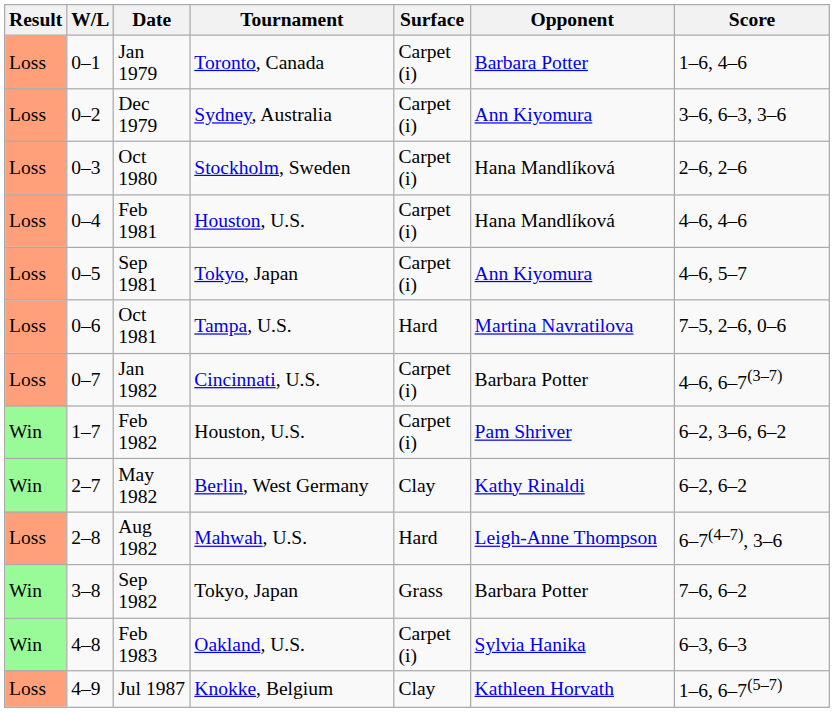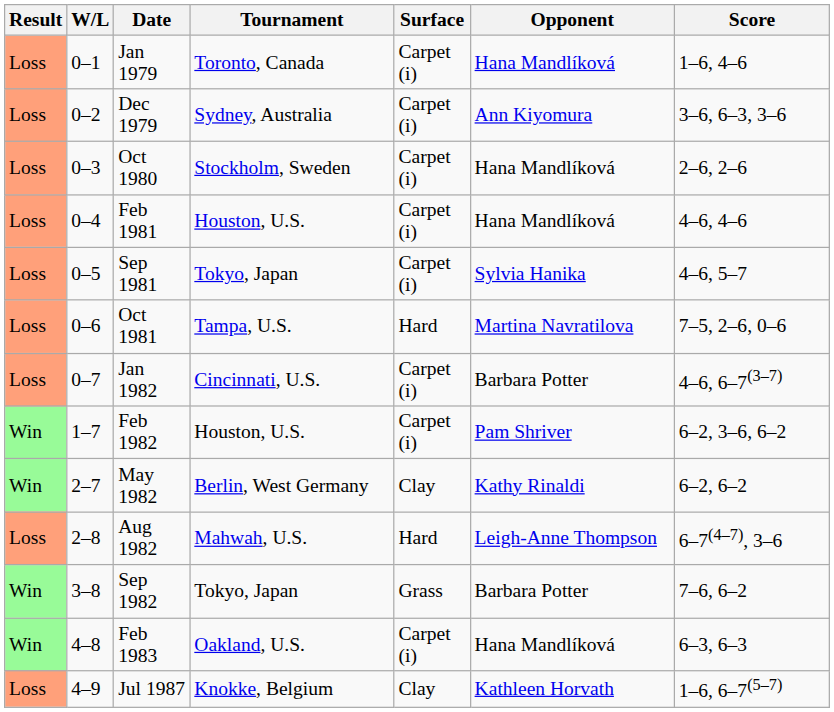 <table class="sortable wikitable">
 <tr>
 <th>Result</th>
 <th style="width:28px" class="unsortable">W/L</th>
 <th style="width:55px">Date</th>
 <th style="width:160px">Tournament</th>
 <th style="width:55px">Surface</th>
 <th style="width:160px">Opponent</th>
 <th style="width:120px" class="unsortable">Score</th>
 </tr>
 <tr>
 <td style="background:#ffa07a;">Loss</td>
 <td>0–1</td>
 <td>Jan 1979</td>
 <td><a href='#'>Toronto</a>, Canada</td>
 <td>Carpet (i)</td>
-<td> <a href='#'>Barbara Potter</a></td>
+<td> <a href='#'>Hana Mandlíková</a></td>
 <td>1–6, 4–6</td>
 </tr>
 <tr>
 <td style="background:#ffa07a;">Loss</td>
 <td>0–2</td>
 <td>Dec 1979</td>
 <td><a href='#'>Sydney</a>, Australia</td>
 <td>Carpet (i)</td>
 <td> <a href='#'>Ann Kiyomura</a></td>
 <td>3–6, 6–3, 3–6</td>
 </tr>
 <tr>
 <td style="background:#ffa07a;">Loss</td>
 <td>0–3</td>
 <td>Oct 1980</td>
 <td><a href='#'>Stockholm</a>, Sweden</td>
 <td>Carpet (i)</td>
 <td> Hana Mandlíková</td>
 <td>2–6, 2–6</td>
 </tr>
 <tr>
 <td style="background:#ffa07a;">Loss</td>
 <td>0–4</td>
 <td>Feb 1981</td>
 <td><a href='#'>Houston</a>, U.S.</td>
 <td>Carpet (i)</td>
 <td> Hana Mandlíková</td>
 <td>4–6, 4–6</td>
 </tr>
 <tr>
 <td style="background:#ffa07a;">Loss</td>
 <td>0–5</td>
 <td>Sep 1981</td>
 <td><a href='#'>Tokyo</a>, Japan</td>
 <td>Carpet (i)</td>
-<td> <a href='#'>Ann Kiyomura</a></td>
+<td> <a href='#'>Sylvia Hanika</a></td>
 <td>4–6, 5–7</td>
 </tr>
 <tr>
 <td style="background:#ffa07a;">Loss</td>
 <td>0–6</td>
 <td>Oct 1981</td>
 <td><a href='#'>Tampa</a>, U.S.</td>
 <td>Hard</td>
 <td> <a href='#'>Martina Navratilova</a></td>
 <td>7–5, 2–6, 0–6</td>
 </tr>
 <tr>
 <td style="background:#ffa07a;">Loss</td>
 <td>0–7</td>
 <td>Jan 1982</td>
 <td><a href='#'>Cincinnati</a>, U.S.</td>
 <td>Carpet (i)</td>
 <td> Barbara Potter</td>
 <td>4–6, 6–7<sup>(3–7)</sup></td>
 </tr>
 <tr>
 <td style="background:#98fb98;">Win</td>
 <td>1–7</td>
 <td>Feb 1982</td>
 <td>Houston, U.S.</td>
 <td>Carpet (i)</td>
 <td> <a href='#'>Pam Shriver</a></td>
 <td>6–2, 3–6, 6–2</td>
 </tr>
 <tr>
 <td style="background:#98fb98;">Win</td>
 <td>2–7</td>
 <td>May 1982</td>
 <td><a href='#'>Berlin</a>, West Germany</td>
 <td>Clay</td>
 <td> <a href='#'>Kathy Rinaldi</a></td>
 <td>6–2, 6–2</td>
 </tr>
 <tr>
 <td style="background:#ffa07a;">Loss</td>
 <td>2–8</td>
 <td>Aug 1982</td>
 <td><a href='#'>Mahwah</a>, U.S.</td>
 <td>Hard</td>
 <td> <a href='#'>Leigh-Anne Thompson</a></td>
 <td>6–7<sup>(4–7)</sup>, 3–6</td>
 </tr>
 <tr>
 <td style="background:#98fb98;">Win</td>
 <td>3–8</td>
 <td>Sep 1982</td>
 <td>Tokyo, Japan</td>
 <td>Grass</td>
 <td> Barbara Potter</td>
 <td>7–6, 6–2</td>
 </tr>
 <tr>
 <td style="background:#98fb98;">Win</td>
 <td>4–8</td>
 <td>Feb 1983</td>
 <td><a href='#'>Oakland</a>, U.S.</td>
 <td>Carpet (i)</td>
-<td> <a href='#'>Sylvia Hanika</a></td>
+<td> Hana Mandlíková</td>
 <td>6–3, 6–3</td>
 </tr>
 <tr>
 <td style="background:#ffa07a;">Loss</td>
 <td>4–9</td>
 <td>Jul 1987</td>
 <td><a href='#'>Knokke</a>, Belgium</td>
 <td>Clay</td>
 <td> <a href='#'>Kathleen Horvath</a></td>
 <td>1–6, 6–7<sup>(5–7)</sup></td>
 </tr>
 </table>
